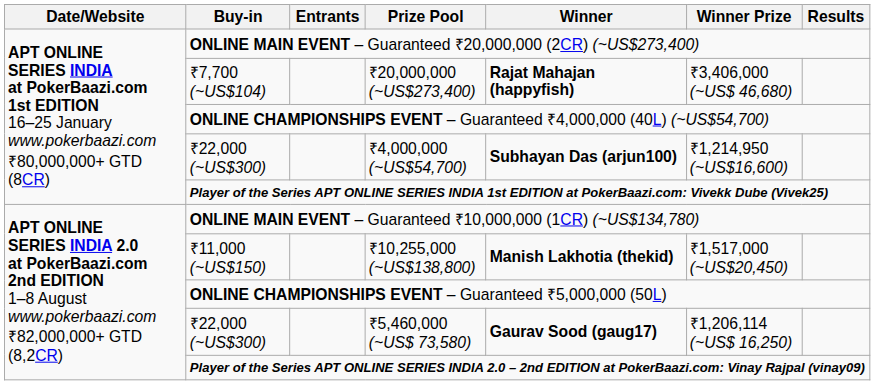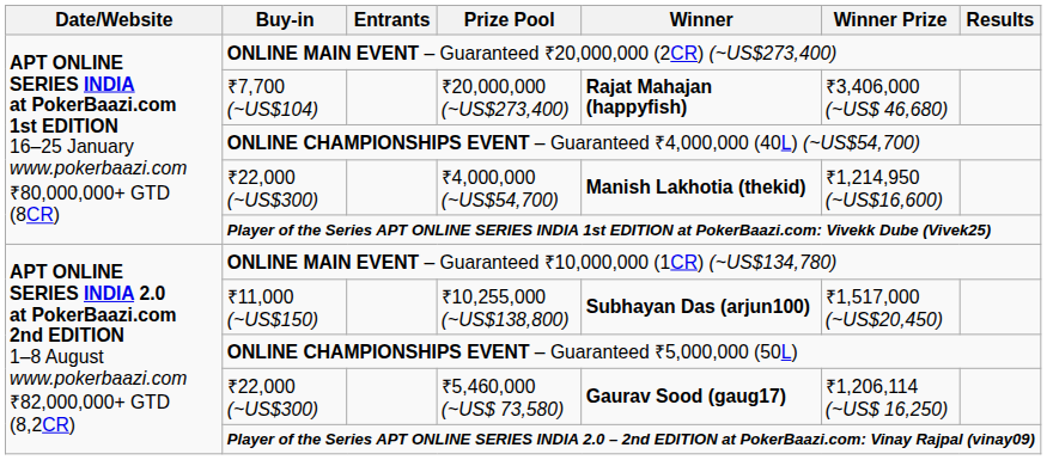 <table class="wikitable" width="100%">
 <tr>
 <th width="21%">Date/Website</th>
 <th width="12%">Buy-in</th>
 <th !width="11%">Entrants</th>
 <th !width="14%">Prize Pool</th>
 <th !width="18%">Winner</th>
 <th !width="14%">Winner Prize</th>
 <th !width="11%">Results</th>
 </tr>
 <tr>
 <td rowspan="5"> <strong>APT ONLINE<br>SERIES <a href='#'>INDIA</a><br>at PokerBaazi.com<br>1st EDITION</strong><br>16–25 January<br><em>www.pokerbaazi.com</em><br>₹80,000,000+ GTD (8<a href='#'>CR</a>)<br></td>
 <td colspan="6"><strong>ONLINE MAIN EVENT</strong> – Guaranteed ₹20,000,000 (2<a href='#'>CR</a>) <em>(~US$273,400)</em></td>
 </tr>
 <tr>
 <td>₹7,700<br><em>(~US$104)</em></td>
 <td></td>
 <td>₹20,000,000<br><em>(~US$273,400)</em></td>
 <td> <strong>Rajat Mahajan (happyfish)</strong></td>
 <td>₹3,406,000<br><em>(~US$ 46,680)</em></td>
 <td></td>
 </tr>
 <tr>
 <td colspan="6"><strong>ONLINE CHAMPIONSHIPS EVENT</strong> – Guaranteed ₹4,000,000 (40<a href='#'>L</a>) <em>(~US$54,700)</em></td>
 </tr>
 <tr>
 <td>₹22,000<br><em>(~US$300)</em></td>
 <td></td>
 <td>₹4,000,000<br><em>(~US$54,700)</em></td>
-<td> <strong>Subhayan Das (arjun100)</strong></td>
+<td> <strong>Manish Lakhotia (thekid)</strong></td>
 <td>₹1,214,950<br><em>(~US$16,600)</em></td>
 <td></td>
 </tr>
 <tr>
 <td colspan="6"><small><strong><em>Player of the Series<strong> APT ONLINE SERIES INDIA 1st EDITION at PokerBaazi.com:  </strong>Vivekk Dube (Vivek25)</em></strong></small></td>
 </tr>
 <tr>
 <td rowspan="5"> <strong>APT ONLINE<br>SERIES <a href='#'>INDIA</a> 2.0<br>at PokerBaazi.com<br>2nd EDITION</strong><br>1–8 August<br><em>www.pokerbaazi.com</em><br>₹82,000,000+ GTD (8,2<a href='#'>CR</a>)<br></td>
 <td colspan="6"><strong>ONLINE MAIN EVENT</strong> – Guaranteed ₹10,000,000 (1<a href='#'>CR</a>) <em>(~US$134,780)</em></td>
 </tr>
 <tr>
 <td>₹11,000<br><em>(~US$150)</em></td>
 <td></td>
 <td>₹10,255,000<br><em>(~US$138,800)</em></td>
-<td> <strong>Manish Lakhotia (thekid)</strong></td>
+<td> <strong>Subhayan Das (arjun100)</strong></td>
 <td>₹1,517,000<br><em>(~US$20,450)</em></td>
 <td></td>
 </tr>
 <tr>
 <td colspan="6"><strong>ONLINE CHAMPIONSHIPS EVENT</strong> – Guaranteed ₹5,000,000 (50<a href='#'>L</a>)</td>
 </tr>
 <tr>
 <td>₹22,000<br><em>(~US$300)</em></td>
 <td></td>
 <td>₹5,460,000<br><em>(~US$ 73,580)</em></td>
 <td> <strong>Gaurav Sood (gaug17)</strong></td>
 <td>₹1,206,114<br><em>(~US$ 16,250)</em></td>
 <td></td>
 </tr>
 <tr>
 <td colspan="6"><small><strong><em>Player of the Series<strong> APT ONLINE SERIES INDIA 2.0 – 2nd EDITION at PokerBaazi.com:  </strong>Vinay Rajpal (vinay09)</em></strong></small></td>
 </tr>
 </table>
